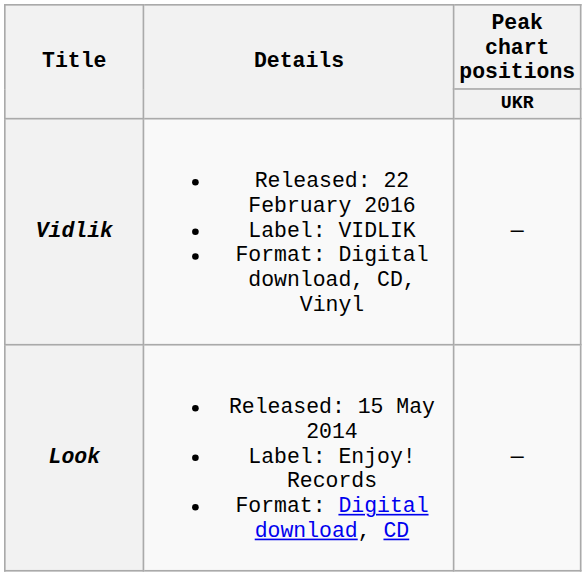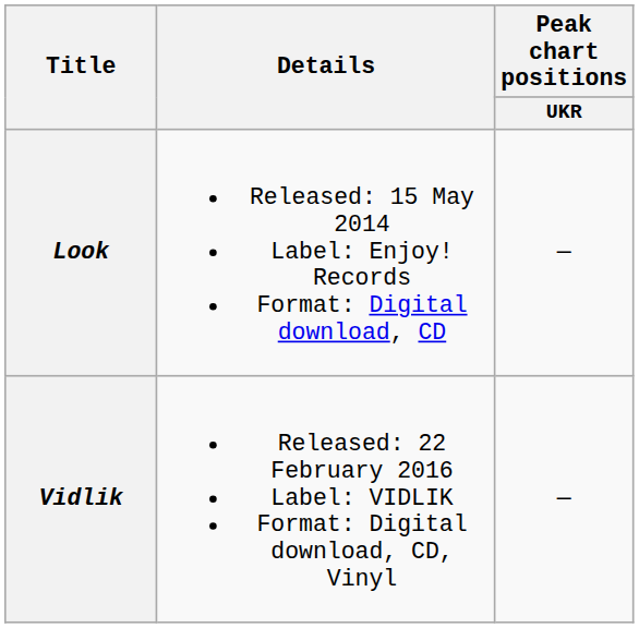 <table class="wikitable plainrowheaders" style="text-align:center;">
 <tr>
 <th scope="col" rowspan="2" style="width:6em;">Title</th>
 <th scope="col" rowspan="2" style="width:14em;">Details</th>
 <th scope="col">Peak chart positions</th>
 </tr>
 <tr>
 <th scope="col" style="width:3em;font-size:85%;">UKR</th>
 </tr>
 <tr>
+<th scope="row"><em>Look</em></th>
+<td><br><ul><li>Released: 15 May 2014</li><li>Label: Enjoy! Records</li><li>Format: <a href='#'>Digital download</a>, <a href='#'>CD</a></li></ul></td>
+<td>—</td>
+</tr>
+<tr>
 <th scope="row"><em>Vidlik</em></th>
 <td><br><ul><li>Released: 22 February 2016</li><li>Label: VIDLIK</li><li>Format: Digital download, CD, Vinyl</li></ul></td>
 <td>—</td>
 </tr>
-<tr>
-<th scope="row"><em>Look</em></th>
-<td><br><ul><li>Released: 15 May 2014</li><li>Label: Enjoy! Records</li><li>Format: <a href='#'>Digital download</a>, <a href='#'>CD</a></li></ul></td>
-<td>—</td>
-</tr>
 </table>
